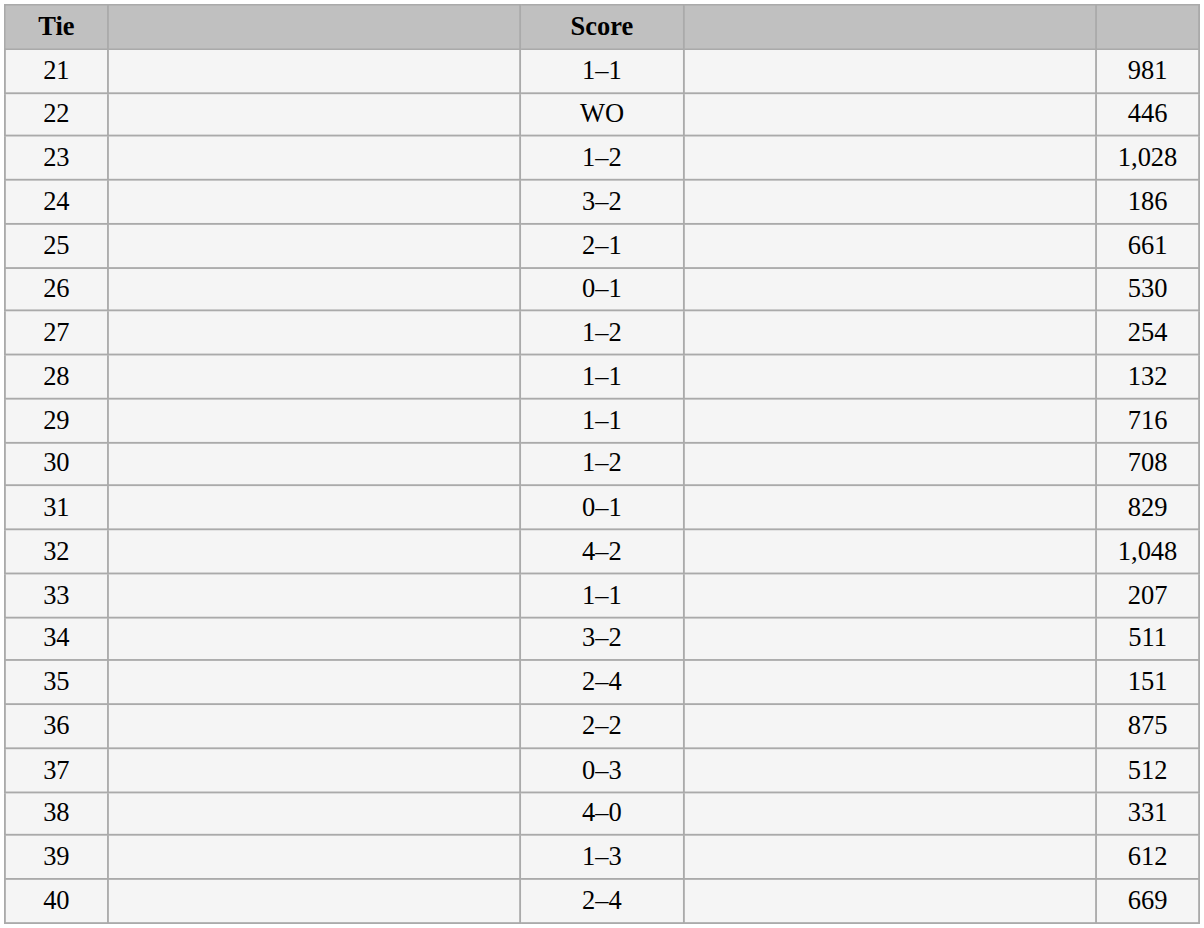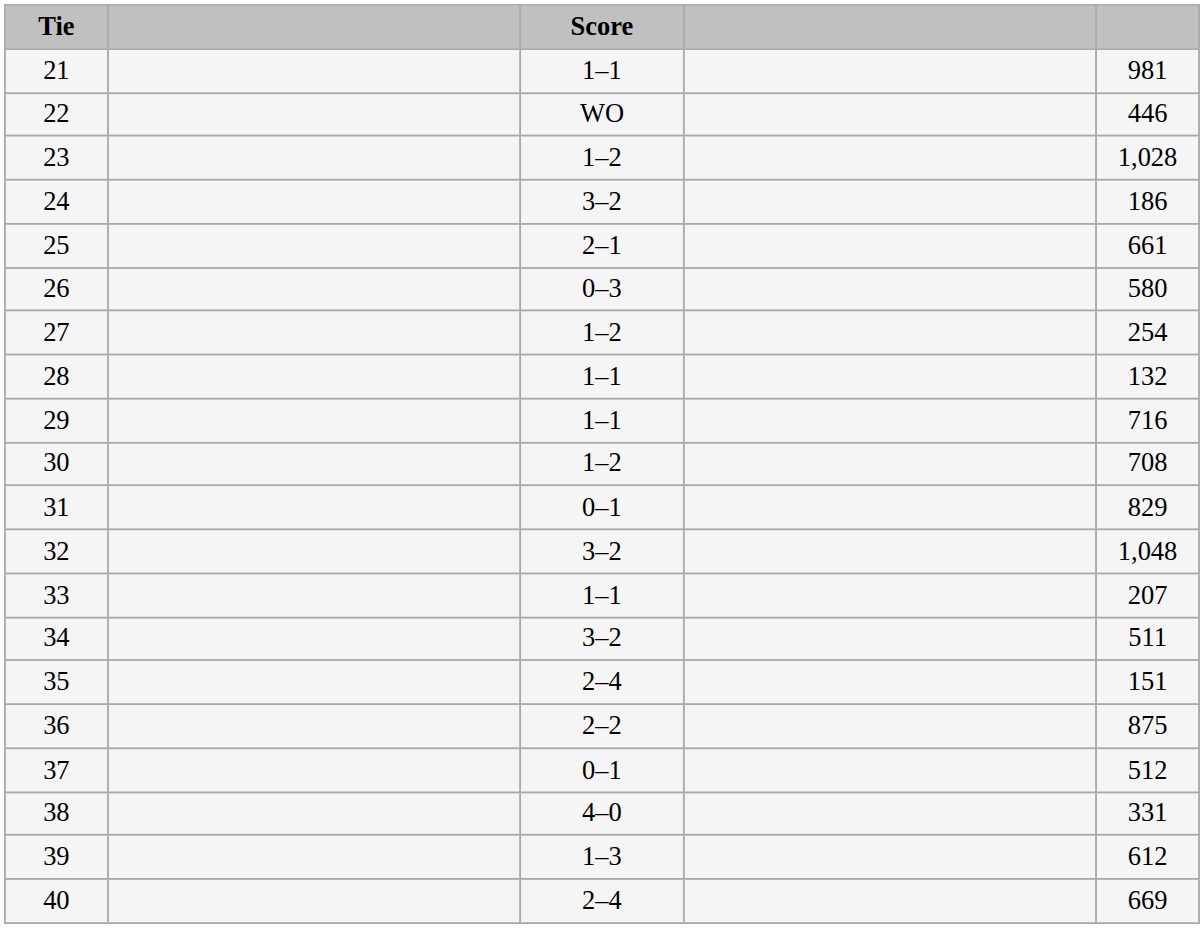 <table class="wikitable" style="width: 650px; background:WhiteSmoke; text-align:center; font-size:90%">
 <tr>
 <td scope="col" style="width:  7.50%; background:silver;"><strong>Tie</strong></td>
 <td scope="col" style="width: 30.00%; background:silver;"></td>
 <td scope="col" style="width: 12.00%; background:silver;"><strong>Score</strong></td>
 <td scope="col" style="width: 30.00%; background:silver;"></td>
 <td scope="col" style="width:  7.50%; background:silver;"></td>
 </tr>
 <tr>
 <td>21</td>
 <td></td>
 <td>1–1 </td>
 <td></td>
 <td>981</td>
 </tr>
 <tr>
 <td>22</td>
 <td></td>
 <td>WO</td>
 <td></td>
 <td>446</td>
 </tr>
 <tr>
 <td>23</td>
 <td></td>
 <td>1–2</td>
 <td></td>
 <td>1,028</td>
 </tr>
 <tr>
 <td>24</td>
 <td></td>
 <td>3–2</td>
 <td></td>
 <td>186</td>
 </tr>
 <tr>
 <td>25</td>
 <td></td>
 <td>2–1</td>
 <td></td>
 <td>661</td>
 </tr>
 <tr>
 <td>26</td>
 <td></td>
-<td>0–1</td>
+<td>0–3</td>
 <td></td>
-<td>530</td>
+<td>580</td>
 </tr>
 <tr>
 <td>27</td>
 <td></td>
 <td>1–2</td>
 <td></td>
 <td>254 </td>
 </tr>
 <tr>
 <td>28</td>
 <td></td>
 <td>1–1 </td>
 <td></td>
 <td>132</td>
 </tr>
 <tr>
 <td>29</td>
 <td></td>
 <td>1–1 </td>
 <td></td>
 <td>716</td>
 </tr>
 <tr>
 <td>30</td>
 <td></td>
 <td>1–2</td>
 <td></td>
 <td>708</td>
 </tr>
 <tr>
 <td>31</td>
 <td></td>
 <td>0–1</td>
 <td></td>
 <td>829</td>
 </tr>
 <tr>
 <td>32</td>
 <td></td>
-<td>4–2</td>
+<td>3–2</td>
 <td></td>
 <td>1,048 </td>
 </tr>
 <tr>
 <td>33</td>
 <td></td>
 <td>1–1 </td>
 <td></td>
 <td>207</td>
 </tr>
 <tr>
 <td>34</td>
 <td></td>
 <td>3–2</td>
 <td></td>
 <td>511 </td>
 </tr>
 <tr>
 <td>35</td>
 <td></td>
 <td>2–4</td>
 <td></td>
 <td>151 </td>
 </tr>
 <tr>
 <td>36</td>
 <td></td>
 <td>2–2 </td>
 <td></td>
 <td>875 </td>
 </tr>
 <tr>
 <td>37</td>
 <td></td>
-<td>0–3</td>
+<td>0–1</td>
 <td></td>
 <td>512</td>
 </tr>
 <tr>
 <td>38</td>
 <td></td>
 <td>4–0</td>
 <td></td>
 <td>331</td>
 </tr>
 <tr>
 <td>39</td>
 <td></td>
 <td>1–3</td>
 <td></td>
 <td>612 </td>
 </tr>
 <tr>
 <td>40</td>
 <td></td>
 <td>2–4</td>
 <td></td>
 <td>669 </td>
 </tr>
 </table>
